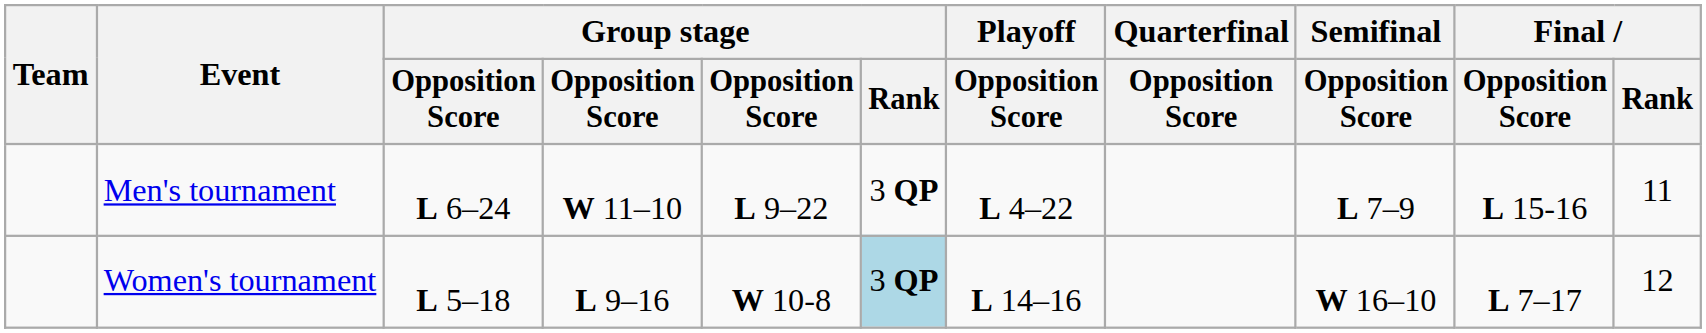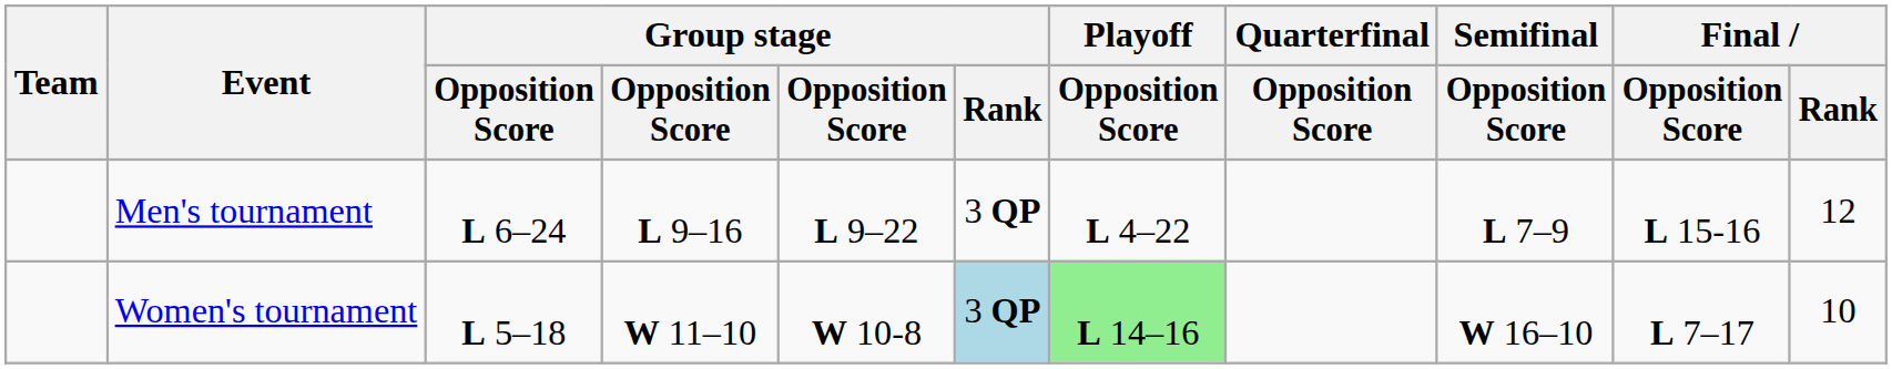 <table class="wikitable" style="text-align:center; font-size:90%;">
 <tr>
 <th rowspan=2>Team</th>
 <th rowspan=2>Event</th>
 <th colspan=4>Group stage</th>
 <th>Playoff</th>
 <th>Quarterfinal</th>
 <th>Semifinal</th>
 <th colspan=2>Final / </th>
 </tr>
 <tr style=font-size:95%>
 <th>Opposition<br>Score</th>
 <th>Opposition<br>Score</th>
 <th>Opposition<br>Score</th>
 <th>Rank</th>
 <th>Opposition<br>Score</th>
 <th>Opposition<br>Score</th>
 <th>Opposition<br>Score</th>
 <th>Opposition<br>Score</th>
 <th>Rank</th>
 </tr>
 <tr>
 <td align=left></td>
 <td align=left><a href='#'>Men's tournament</a></td>
 <td><br><strong>L</strong> 6–24</td>
-<td><br><strong>W</strong> 11–10</td>
+<td><br><strong>L</strong> 9–16</td>
 <td><br><strong>L</strong> 9–22</td>
 <td>3 <strong>QP</strong></td>
 <td><br><strong>L</strong> 4–22</td>
 <td></td>
 <td><br><strong>L</strong> 7–9</td>
 <td><br><strong>L</strong> 15-16</td>
-<td>11</td>
+<td>12</td>
 </tr>
 <tr>
 <td align=left></td>
 <td align=left><a href='#'>Women's tournament</a></td>
 <td><br><strong>L</strong> 5–18</td>
-<td><br><strong>L</strong> 9–16</td>
+<td><br><strong>W</strong> 11–10</td>
 <td><br><strong>W</strong> 10-8</td>
 <td style="background: lightblue;">3 <strong>QP</strong></td>
-<td><br><strong>L</strong> 14–16</td>
+<td style="background: lightgreen;"><br><strong>L</strong> 14–16</td>
 <td></td>
 <td><br><strong>W</strong> 16–10</td>
 <td><br><strong>L</strong> 7–17</td>
-<td>12</td>
+<td>10</td>
 </tr>
 </table>
